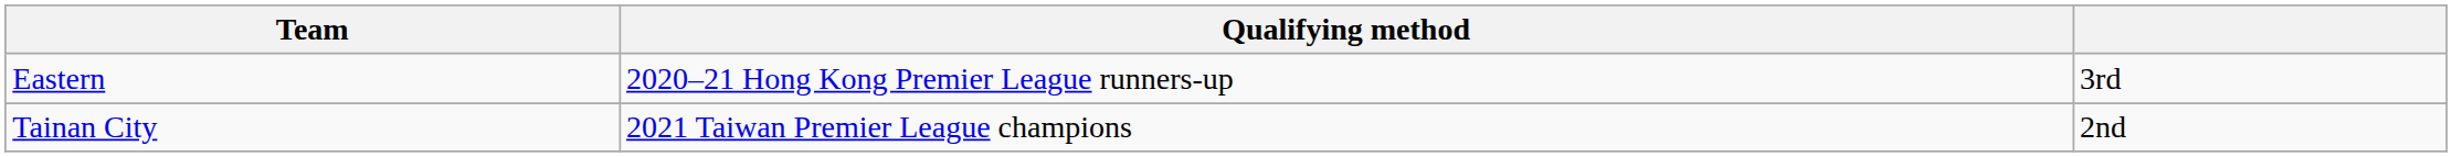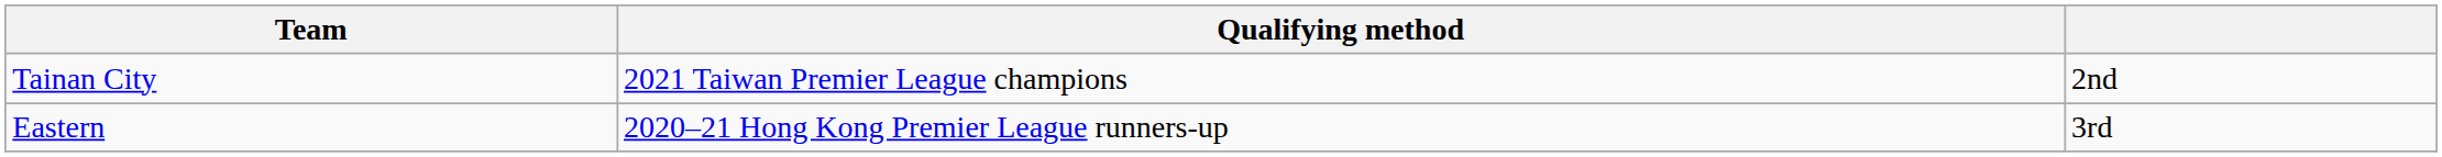 <table class="wikitable" style="table-layout:fixed;width:100%;">
 <tr>
 <th width=25%>Team</th>
 <th width=60%>Qualifying method</th>
 <th width=15%> </th>
 </tr>
 <tr>
+<td> <a href='#'>Tainan City</a></td>
+<td><a href='#'>2021 Taiwan Premier League</a> champions</td>
+<td>2nd </td>
+</tr>
+<tr>
 <td> <a href='#'>Eastern</a></td>
 <td><a href='#'>2020–21 Hong Kong Premier League</a> runners-up</td>
 <td>3rd </td>
 </tr>
-<tr>
-<td> <a href='#'>Tainan City</a></td>
-<td><a href='#'>2021 Taiwan Premier League</a> champions</td>
-<td>2nd </td>
-</tr>
 </table>
